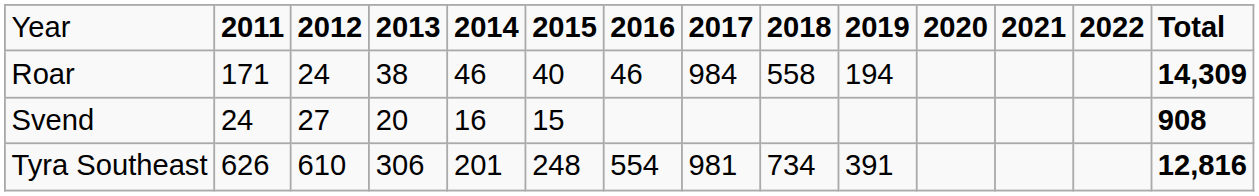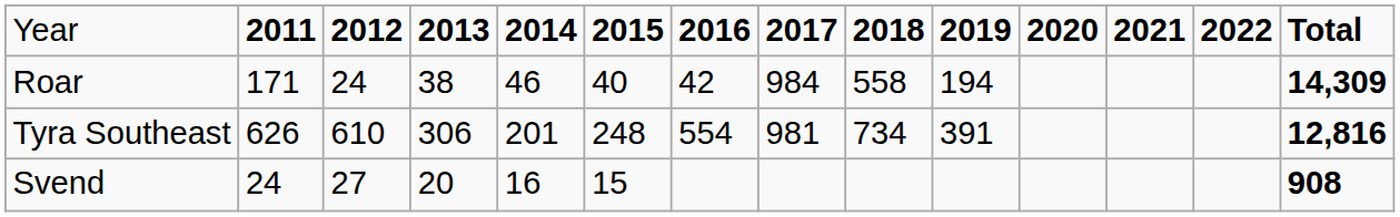 <table class="wikitable">
 <tr>
 <td>Year</td>
 <td><strong>2011</strong></td>
 <td><strong>2012</strong></td>
 <td><strong>2013</strong></td>
 <td><strong>2014</strong></td>
 <td><strong>2015</strong></td>
 <td><strong>2016</strong></td>
 <td><strong>2017</strong></td>
 <td><strong>2018</strong></td>
 <td><strong>2019</strong></td>
 <td><strong>2020</strong></td>
 <td><strong>2021</strong></td>
 <td><strong>2022</strong></td>
 <td><strong>Total</strong></td>
 </tr>
 <tr>
 <td>Roar</td>
 <td>171</td>
 <td>24</td>
 <td>38</td>
 <td>46</td>
 <td>40</td>
-<td>46</td>
+<td>42</td>
 <td>984</td>
 <td>558</td>
 <td>194</td>
 <td></td>
 <td></td>
 <td></td>
 <td><strong>14,309</strong></td>
+</tr>
+<tr>
+<td>Tyra  Southeast</td>
+<td>626</td>
+<td>610</td>
+<td>306</td>
+<td>201</td>
+<td>248</td>
+<td>554</td>
+<td>981</td>
+<td>734</td>
+<td>391</td>
+<td></td>
+<td></td>
+<td></td>
+<td><strong>12,816</strong></td>
 </tr>
 <tr>
 <td>Svend</td>
 <td>24</td>
 <td>27</td>
 <td>20</td>
 <td>16</td>
 <td>15</td>
 <td></td>
 <td></td>
 <td></td>
 <td></td>
 <td></td>
 <td></td>
 <td></td>
 <td><strong>908</strong></td>
 </tr>
-<tr>
-<td>Tyra  Southeast</td>
-<td>626</td>
-<td>610</td>
-<td>306</td>
-<td>201</td>
-<td>248</td>
-<td>554</td>
-<td>981</td>
-<td>734</td>
-<td>391</td>
-<td></td>
-<td></td>
-<td></td>
-<td><strong>12,816</strong></td>
-</tr>
 </table>
